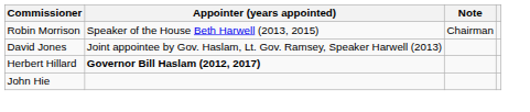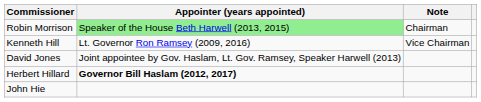 <table class="wikitable">
 <tr>
 <th>Commissioner</th>
 <th>Appointer (years appointed)</th>
 <th>Note</th>
 <th></th>
 </tr>
 <tr>
 <td>Robin Morrison</td>
-<td>Speaker of the House <a href='#'>Beth Harwell</a> (2013, 2015)</td>
+<td style="background: lightgreen;">Speaker of the House <a href='#'>Beth Harwell</a> (2013, 2015)</td>
 <td>Chairman</td>
+<td></td>
+</tr>
+<tr>
+<td>Kenneth Hill</td>
+<td>Lt. Governor <a href='#'>Ron Ramsey</a> (2009, 2016)</td>
+<td>Vice Chairman</td>
 <td></td>
 </tr>
 <tr>
 <td>David Jones</td>
 <td>Joint appointee by Gov. Haslam, Lt. Gov. Ramsey, Speaker Harwell (2013)</td>
 <td></td>
 <td></td>
 </tr>
 <tr>
 <td>Herbert Hillard</td>
 <td><strong>Governor Bill Haslam (2012, 2017)</strong></td>
 <td></td>
 <td></td>
 </tr>
 <tr>
 <td>John Hie</td>
 <td></td>
 <td></td>
 <td></td>
 </tr>
 </table>
